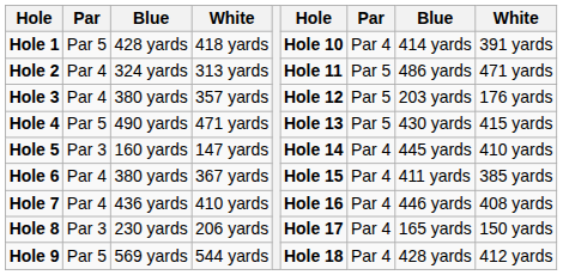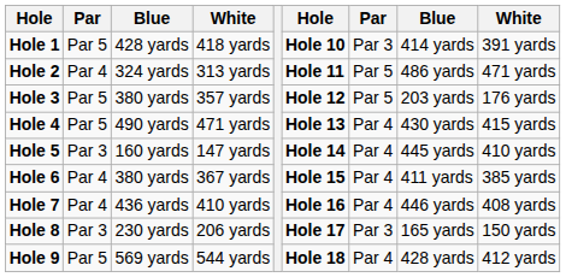 <table class="wikitable">
 <tr>
 <th>Hole</th>
 <th>Par</th>
 <th>Blue</th>
 <th>White</th>
 <th rowspan=10></th>
 <th>Hole</th>
 <th>Par</th>
 <th>Blue</th>
 <th>White</th>
 </tr>
 <tr>
 <td><strong>Hole 1</strong></td>
 <td>Par 5</td>
 <td>428 yards</td>
 <td>418 yards</td>
 <td><strong>Hole 10</strong></td>
-<td>Par 4</td>
+<td>Par 3</td>
 <td>414 yards</td>
 <td>391 yards</td>
 </tr>
 <tr>
 <td><strong>Hole 2</strong></td>
 <td>Par 4</td>
 <td>324 yards</td>
 <td>313 yards</td>
 <td><strong>Hole 11</strong></td>
 <td>Par 5</td>
 <td>486 yards</td>
 <td>471 yards</td>
 </tr>
 <tr>
 <td><strong>Hole 3</strong></td>
-<td>Par 4</td>
+<td>Par 5</td>
 <td>380 yards</td>
 <td>357 yards</td>
 <td><strong>Hole 12</strong></td>
 <td>Par 5</td>
 <td>203 yards</td>
 <td>176 yards</td>
 </tr>
 <tr>
 <td><strong>Hole 4</strong></td>
 <td>Par 5</td>
 <td>490 yards</td>
 <td>471 yards</td>
 <td><strong>Hole 13</strong></td>
-<td>Par 5</td>
+<td>Par 4</td>
 <td>430 yards</td>
 <td>415 yards</td>
 </tr>
 <tr>
 <td><strong>Hole 5</strong></td>
 <td>Par 3</td>
 <td>160 yards</td>
 <td>147 yards</td>
 <td><strong>Hole 14</strong></td>
 <td>Par 4</td>
 <td>445 yards</td>
 <td>410 yards</td>
 </tr>
 <tr>
 <td><strong>Hole 6</strong></td>
 <td>Par 4</td>
 <td>380 yards</td>
 <td>367 yards</td>
 <td><strong>Hole 15</strong></td>
 <td>Par 4</td>
 <td>411 yards</td>
 <td>385 yards</td>
 </tr>
 <tr>
 <td><strong>Hole 7</strong></td>
 <td>Par 4</td>
 <td>436 yards</td>
 <td>410 yards</td>
 <td><strong>Hole 16</strong></td>
 <td>Par 4</td>
 <td>446 yards</td>
 <td>408 yards</td>
 </tr>
 <tr>
 <td><strong>Hole 8</strong></td>
 <td>Par 3</td>
 <td>230 yards</td>
 <td>206 yards</td>
 <td><strong>Hole 17</strong></td>
-<td>Par 4</td>
+<td>Par 3</td>
 <td>165 yards</td>
 <td>150 yards</td>
 </tr>
 <tr>
 <td><strong>Hole 9</strong></td>
 <td>Par 5</td>
 <td>569 yards</td>
 <td>544 yards</td>
 <td><strong>Hole 18</strong></td>
 <td>Par 4</td>
 <td>428 yards</td>
 <td>412 yards</td>
 </tr>
 </table>
